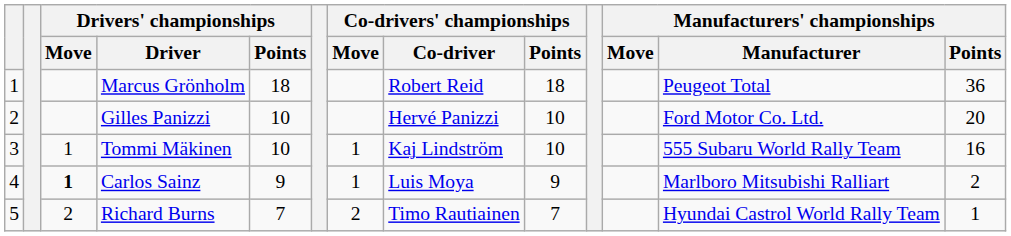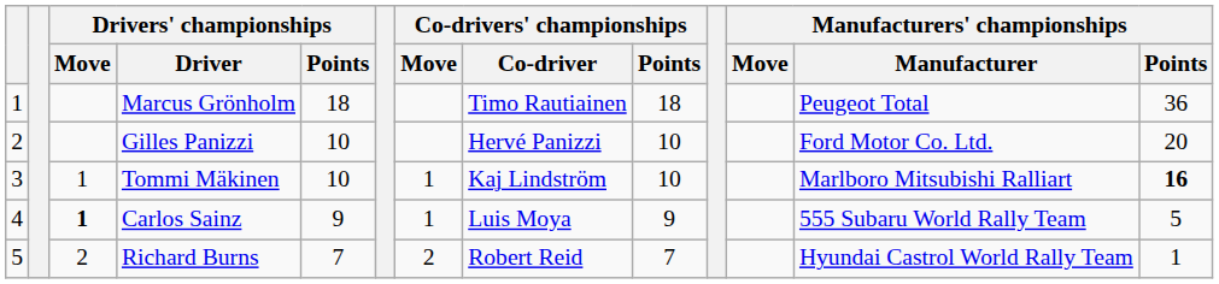 <table class="wikitable" style="font-size:85%;">
 <tr>
 <th rowspan="2"></th>
 <th rowspan="7" style="width:5px;"></th>
 <th colspan="3">Drivers' championships</th>
 <th rowspan="7" style="width:5px;"></th>
 <th colspan="3" nowrap>Co-drivers' championships</th>
 <th rowspan="7" style="width:5px;"></th>
 <th colspan="3" nowrap>Manufacturers' championships</th>
 </tr>
 <tr>
 <th>Move</th>
 <th>Driver</th>
 <th>Points</th>
 <th>Move</th>
 <th>Co-driver</th>
 <th>Points</th>
 <th>Move</th>
 <th>Manufacturer</th>
 <th>Points</th>
 </tr>
 <tr>
 <td align="center">1</td>
 <td align="center"></td>
 <td> <a href='#'>Marcus Grönholm</a></td>
 <td align="center">18</td>
 <td align="center"></td>
-<td> <a href='#'>Robert Reid</a></td>
+<td> <a href='#'>Timo Rautiainen</a></td>
 <td align="center">18</td>
 <td align="center"></td>
 <td> <a href='#'>Peugeot Total</a></td>
 <td align="center">36</td>
 </tr>
 <tr>
 <td align="center">2</td>
 <td align="center"></td>
 <td> <a href='#'>Gilles Panizzi</a></td>
 <td align="center">10</td>
 <td align="center"></td>
 <td> <a href='#'>Hervé Panizzi</a></td>
 <td align="center">10</td>
 <td align="center"></td>
 <td> <a href='#'>Ford Motor Co. Ltd.</a></td>
 <td align="center">20</td>
 </tr>
 <tr>
 <td align="center">3</td>
 <td align="center"> 1</td>
 <td> <a href='#'>Tommi Mäkinen</a></td>
 <td align="center">10</td>
 <td align="center"> 1</td>
 <td> <a href='#'>Kaj Lindström</a></td>
 <td align="center">10</td>
 <td align="center"></td>
-<td> <a href='#'>555 Subaru World Rally Team</a></td>
-<td align="center">16</td>
+<td> <a href='#'>Marlboro Mitsubishi Ralliart</a></td>
+<td align="center"><strong>16</strong></td>
 </tr>
 <tr>
 <td align="center">4</td>
 <td align="center"><strong> 1</strong></td>
 <td> <a href='#'>Carlos Sainz</a></td>
 <td align="center">9</td>
 <td align="center"> 1</td>
 <td> <a href='#'>Luis Moya</a></td>
 <td align="center">9</td>
 <td align="center"></td>
-<td> <a href='#'>Marlboro Mitsubishi Ralliart</a></td>
-<td align="center">2</td>
+<td> <a href='#'>555 Subaru World Rally Team</a></td>
+<td align="center">5</td>
 </tr>
 <tr>
 <td align="center">5</td>
 <td align="center"> 2</td>
 <td> <a href='#'>Richard Burns</a></td>
 <td align="center">7</td>
 <td align="center"> 2</td>
-<td> <a href='#'>Timo Rautiainen</a></td>
+<td> <a href='#'>Robert Reid</a></td>
 <td align="center">7</td>
 <td align="center"></td>
 <td> <a href='#'>Hyundai Castrol World Rally Team</a></td>
 <td align="center">1</td>
 </tr>
 </table>
